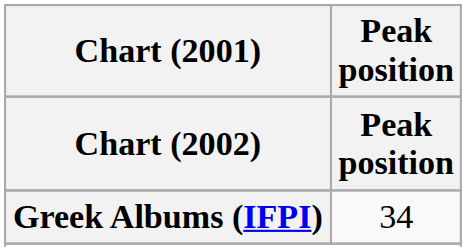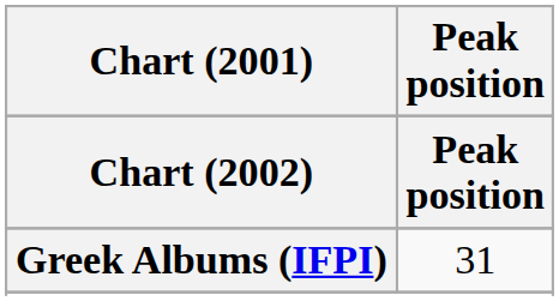 <table class="wikitable sortable plainrowheaders" style="text-align:center;">
 <tr>
 <th scope="col">Chart (2001)</th>
 <th scope="col">Peak<br>position</th>
 </tr>
 <tr>
 </tr>
 <tr>
 </tr>
 <tr>
 </tr>
 <tr>
 <th scope="col">Chart (2002)</th>
 <th scope="col">Peak<br>position</th>
 </tr>
 <tr>
 </tr>
 <tr>
 </tr>
 <tr>
 </tr>
 <tr>
 </tr>
 <tr>
 <th scope="row">Greek Albums (<a href='#'>IFPI</a>)</th>
-<td style="text-align:center;">34</td>
+<td style="text-align:center;">31</td>
 </tr>
 <tr>
 </tr>
 <tr>
 </tr>
 </table>
